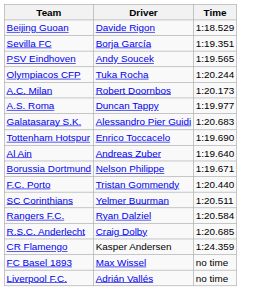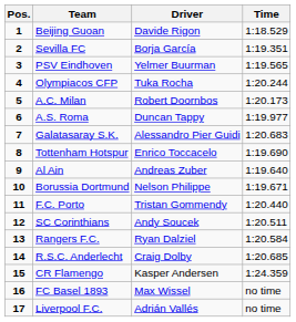 <table class=wikitable style="font-size:95%">
 <tr>
+<th>Pos.</th>
 <th>Team</th>
 <th>Driver</th>
 <th>Time</th>
 </tr>
 <tr>
+<td align="center"><strong>1</strong></td>
 <td> <a href='#'>Beijing Guoan</a></td>
 <td> <a href='#'>Davide Rigon</a></td>
 <td>1:18.529</td>
 </tr>
 <tr>
+<td align="center"><strong>2</strong></td>
 <td> <a href='#'>Sevilla FC</a></td>
 <td> <a href='#'>Borja García</a></td>
 <td>1:19.351</td>
 </tr>
 <tr>
+<td align="center"><strong>3</strong></td>
 <td> <a href='#'>PSV Eindhoven</a></td>
-<td> <a href='#'>Andy Soucek</a></td>
+<td> <a href='#'>Yelmer Buurman</a></td>
 <td>1:19.565</td>
 </tr>
 <tr>
+<td align="center"><strong>4</strong></td>
 <td> <a href='#'>Olympiacos CFP</a></td>
 <td> <a href='#'>Tuka Rocha</a></td>
 <td>1:20.244</td>
 </tr>
 <tr>
+<td align="center"><strong>5</strong></td>
 <td> <a href='#'>A.C. Milan</a></td>
 <td> <a href='#'>Robert Doornbos</a></td>
 <td>1:20.173</td>
 </tr>
 <tr>
+<td align="center"><strong>6</strong></td>
 <td> <a href='#'>A.S. Roma</a></td>
 <td> <a href='#'>Duncan Tappy</a></td>
 <td>1:19.977</td>
 </tr>
 <tr>
+<td align="center"><strong>7</strong></td>
 <td> <a href='#'>Galatasaray S.K.</a></td>
 <td> <a href='#'>Alessandro Pier Guidi</a></td>
 <td>1:20.683</td>
 </tr>
 <tr>
+<td align="center"><strong>8</strong></td>
 <td> <a href='#'>Tottenham Hotspur</a></td>
 <td> <a href='#'>Enrico Toccacelo</a></td>
 <td>1:19.690</td>
 </tr>
 <tr>
+<td align="center"><strong>9</strong></td>
 <td> <a href='#'>Al Ain</a></td>
 <td> <a href='#'>Andreas Zuber</a></td>
 <td>1:19.640</td>
 </tr>
 <tr>
+<td align="center"><strong>10</strong></td>
 <td> <a href='#'>Borussia Dortmund</a></td>
 <td> <a href='#'>Nelson Philippe</a></td>
 <td>1:19.671</td>
 </tr>
 <tr>
+<td align="center"><strong>11</strong></td>
 <td> <a href='#'>F.C. Porto</a></td>
 <td> <a href='#'>Tristan Gommendy</a></td>
 <td>1:20.440</td>
 </tr>
 <tr>
+<td align="center"><strong>12</strong></td>
 <td> <a href='#'>SC Corinthians</a></td>
-<td> <a href='#'>Yelmer Buurman</a></td>
+<td> <a href='#'>Andy Soucek</a></td>
 <td>1:20.511</td>
 </tr>
 <tr>
+<td align="center"><strong>13</strong></td>
 <td> <a href='#'>Rangers F.C.</a></td>
 <td> <a href='#'>Ryan Dalziel</a></td>
 <td>1:20.584</td>
 </tr>
 <tr>
+<td align="center"><strong>14</strong></td>
 <td> <a href='#'>R.S.C. Anderlecht</a></td>
 <td> <a href='#'>Craig Dolby</a></td>
 <td>1:20.685</td>
 </tr>
 <tr>
+<td align="center"><strong>15</strong></td>
 <td> <a href='#'>CR Flamengo</a></td>
 <td> Kasper Andersen</td>
 <td>1:24.359</td>
 </tr>
 <tr>
+<td align="center"><strong>16</strong></td>
 <td> <a href='#'>FC Basel 1893</a></td>
 <td> <a href='#'>Max Wissel</a></td>
 <td>no time</td>
 </tr>
 <tr>
+<td align="center"><strong>17</strong></td>
 <td> <a href='#'>Liverpool F.C.</a></td>
 <td> <a href='#'>Adrián Vallés</a></td>
 <td>no time</td>
 </tr>
 </table>
